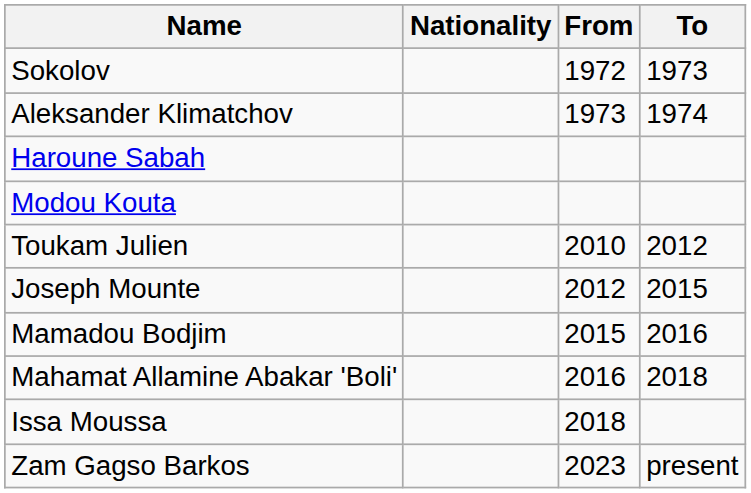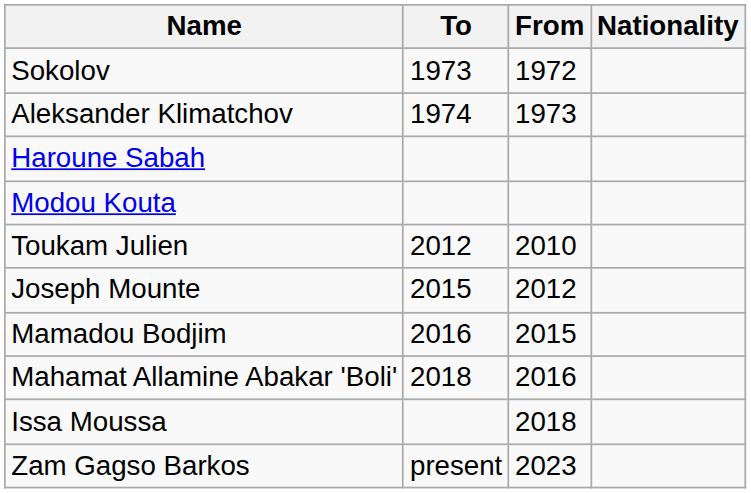 <table class="wikitable sortable">
 <tr>
 <th>Name</th>
+<th class="unsortable">To</th>
+<th>From</th>
 <th>Nationality</th>
-<th>From</th>
-<th class="unsortable">To</th>
 </tr>
 <tr>
 <td>Sokolov </td>
+<td>1973</td>
+<td>1972</td>
 <td></td>
-<td>1972</td>
-<td>1973</td>
 </tr>
 <tr>
 <td>Aleksander Klimatchov</td>
+<td>1974</td>
+<td>1973</td>
 <td></td>
-<td>1973</td>
-<td>1974</td>
 </tr>
 <tr>
 <td><a href='#'>Haroune Sabah</a></td>
 <td></td>
 <td></td>
 <td></td>
 </tr>
 <tr>
 <td><a href='#'>Modou Kouta</a></td>
 <td></td>
 <td></td>
 <td></td>
 </tr>
 <tr>
 <td>Toukam Julien</td>
+<td>2012</td>
+<td>2010</td>
 <td></td>
-<td>2010</td>
-<td>2012</td>
 </tr>
 <tr>
 <td>Joseph Mounte</td>
+<td>2015</td>
+<td>2012</td>
 <td></td>
-<td>2012</td>
-<td>2015</td>
 </tr>
 <tr>
 <td>Mamadou Bodjim</td>
+<td>2016</td>
+<td>2015</td>
 <td></td>
-<td>2015</td>
-<td>2016</td>
 </tr>
 <tr>
 <td>Mahamat Allamine Abakar 'Boli'</td>
+<td>2018</td>
+<td>2016</td>
 <td></td>
-<td>2016</td>
-<td>2018</td>
 </tr>
 <tr>
 <td>Issa Moussa</td>
 <td></td>
 <td>2018</td>
 <td></td>
 </tr>
 <tr>
 <td>Zam Gagso Barkos</td>
+<td>present</td>
+<td>2023</td>
 <td></td>
-<td>2023</td>
-<td>present</td>
 </tr>
 </table>
